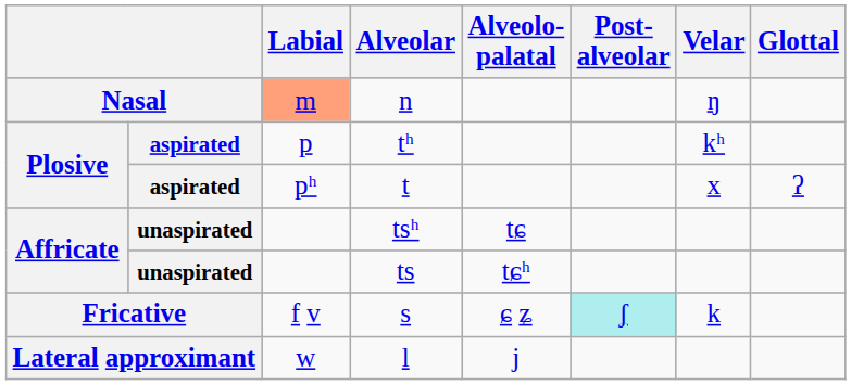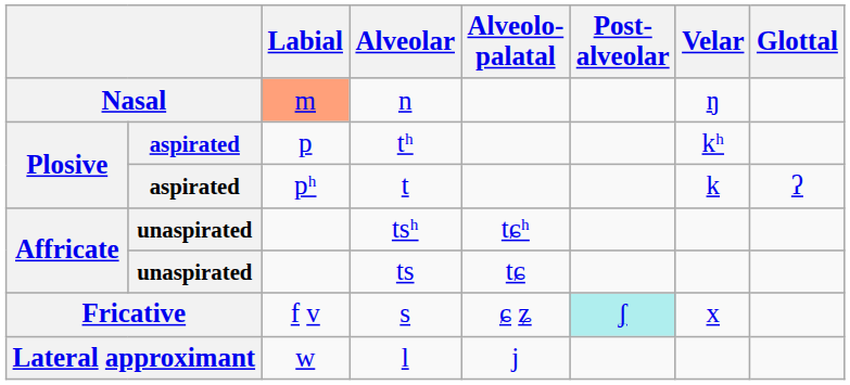 <table class="wikitable IPA" style="text-align:center; margin:1em auto 1em auto">
 <tr>
 <th colspan=2> </th>
 <th><a href='#'>Labial</a></th>
 <th><a href='#'>Alveolar</a></th>
 <th><a href='#'>Alveolo-<br>palatal</a></th>
 <th><a href='#'>Post-<br>alveolar</a></th>
 <th><a href='#'>Velar</a></th>
 <th><a href='#'>Glottal</a></th>
 </tr>
 <tr>
 <th colspan=2><a href='#'>Nasal</a></th>
 <td style="background: lightsalmon;"><a href='#'>m</a></td>
 <td><a href='#'>n</a></td>
 <td> </td>
 <td></td>
 <td><a href='#'>ŋ</a></td>
 <td></td>
 </tr>
 <tr>
 <th rowspan=2><a href='#'>Plosive</a></th>
 <th><small><a href='#'>aspirated</a></small></th>
 <td><a href='#'>p</a></td>
 <td><a href='#'>tʰ</a></td>
 <td> </td>
 <td> </td>
 <td><a href='#'>kʰ</a></td>
 <td> </td>
 </tr>
 <tr>
 <th><small>aspirated</small></th>
 <td><a href='#'>pʰ</a></td>
 <td><a href='#'>t</a></td>
 <td> </td>
 <td> </td>
-<td><a href='#'>x</a></td>
+<td><a href='#'>k</a></td>
 <td><a href='#'>ʔ</a></td>
 </tr>
 <tr>
 <th rowspan=2><a href='#'>Affricate</a></th>
 <th><small>unaspirated</small></th>
 <td> </td>
 <td><a href='#'>tsʰ</a></td>
-<td><a href='#'>tɕ</a></td>
+<td><a href='#'>tɕʰ</a></td>
 <td></td>
 <td> </td>
 <td> </td>
 </tr>
 <tr>
 <th><small>unaspirated</small></th>
 <td> </td>
 <td><a href='#'>ts</a></td>
-<td><a href='#'>tɕʰ</a></td>
+<td><a href='#'>tɕ</a></td>
 <td></td>
 <td> </td>
 <td> </td>
 </tr>
 <tr>
 <th colspan=2><a href='#'>Fricative</a></th>
 <td><a href='#'>f</a> <a href='#'>v</a></td>
 <td><a href='#'>s</a></td>
 <td><a href='#'>ɕ</a> <a href='#'>ʑ</a></td>
 <td style="background: paleturquoise;"><a href='#'>ʃ</a></td>
-<td><a href='#'>k</a></td>
+<td><a href='#'>x</a></td>
 <td></td>
 </tr>
 <tr>
 <th colspan=2><a href='#'>Lateral</a> <a href='#'>approximant</a></th>
 <td><a href='#'>w</a></td>
 <td><a href='#'>l</a></td>
 <td><a href='#'>j</a></td>
 <td> </td>
 <td> </td>
 <td> </td>
 </tr>
 </table>
